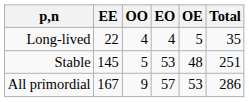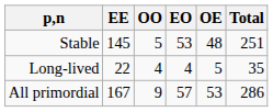 <table class="wikitable"  style="float:left; text-align:right; margin-right:1em">
 <tr>
 <th>p,n</th>
 <th>EE</th>
 <th>OO</th>
 <th>EO</th>
 <th>OE</th>
 <th>Total</th>
 </tr>
 <tr>
+<td>Stable</td>
+<td>145</td>
+<td>5</td>
+<td>53</td>
+<td>48</td>
+<td>251</td>
+</tr>
+<tr>
 <td>Long-lived</td>
 <td>22</td>
 <td>4</td>
 <td>4</td>
 <td>5</td>
 <td>35</td>
-</tr>
-<tr>
-<td>Stable</td>
-<td>145</td>
-<td>5</td>
-<td>53</td>
-<td>48</td>
-<td>251</td>
 </tr>
 <tr>
 <td>All primordial</td>
 <td>167</td>
 <td>9</td>
 <td>57</td>
 <td>53</td>
 <td>286</td>
 </tr>
 </table>
